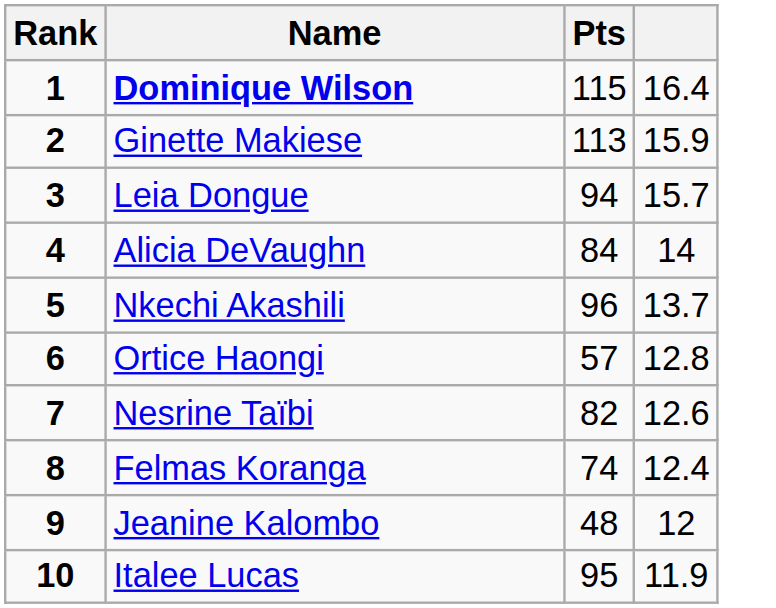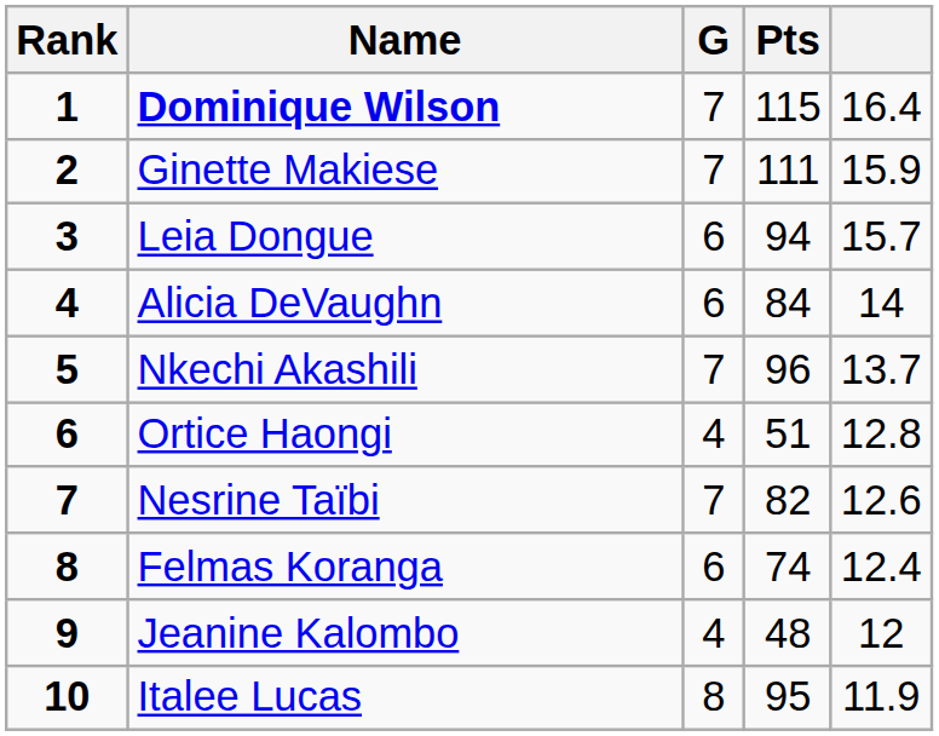 <table class="wikitable" style="text-align:center; font-size:90%;">
 <tr>
 <th width=10px>Rank</th>
 <th width=185px>Name</th>
+<th width=15px>G</th>
 <th width=10px>Pts</th>
 <th width=10px></th>
 </tr>
 <tr>
 <td><strong>1</strong></td>
 <td align=left> <strong><a href='#'>Dominique Wilson</a></strong></td>
+<td>7</td>
 <td>115</td>
 <td>16.4</td>
 </tr>
 <tr>
 <td><strong>2</strong></td>
 <td align=left> <a href='#'>Ginette Makiese</a></td>
-<td>113</td>
+<td>7</td>
+<td>111</td>
 <td>15.9</td>
 </tr>
 <tr>
 <td><strong>3</strong></td>
 <td align=left> <a href='#'>Leia Dongue</a></td>
+<td>6</td>
 <td>94</td>
 <td>15.7</td>
 </tr>
 <tr>
 <td><strong>4</strong></td>
 <td align=left> <a href='#'>Alicia DeVaughn</a></td>
+<td>6</td>
 <td>84</td>
 <td>14</td>
 </tr>
 <tr>
 <td><strong>5</strong></td>
 <td align=left> <a href='#'>Nkechi Akashili</a></td>
+<td>7</td>
 <td>96</td>
 <td>13.7</td>
 </tr>
 <tr>
 <td><strong>6</strong></td>
 <td align=left> <a href='#'>Ortice Haongi</a></td>
-<td>57</td>
+<td>4</td>
+<td>51</td>
 <td>12.8</td>
 </tr>
 <tr>
 <td><strong>7</strong></td>
 <td align=left> <a href='#'>Nesrine Taïbi</a></td>
+<td>7</td>
 <td>82</td>
 <td>12.6</td>
 </tr>
 <tr>
 <td><strong>8</strong></td>
 <td align=left> <a href='#'>Felmas Koranga</a></td>
+<td>6</td>
 <td>74</td>
 <td>12.4</td>
 </tr>
 <tr>
 <td><strong>9</strong></td>
 <td align=left> <a href='#'>Jeanine Kalombo</a></td>
+<td>4</td>
 <td>48</td>
 <td>12</td>
 </tr>
 <tr>
 <td><strong>10</strong></td>
 <td align=left> <a href='#'>Italee Lucas</a></td>
+<td>8</td>
 <td>95</td>
 <td>11.9</td>
 </tr>
 </table>
